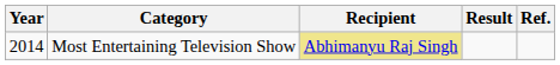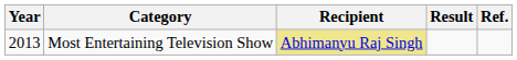 <table class="wikitable">
 <tr>
 <th>Year</th>
 <th>Category</th>
 <th>Recipient</th>
 <th>Result</th>
 <th>Ref.</th>
 </tr>
 <tr>
-<td>2014</td>
+<td>2013</td>
 <td>Most Entertaining Television Show</td>
 <td style="background: khaki;"><a href='#'>Abhimanyu Raj Singh</a></td>
 <td></td>
 <td></td>
 </tr>
 </table>
